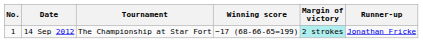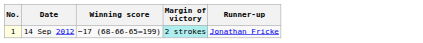 <table class="wikitable" style="font-size:95%;">
 <tr>
 <th>No.</th>
 <th>Date</th>
-<th>Tournament</th>
 <th>Winning score</th>
 <th>Margin of<br>victory</th>
 <th>Runner-up</th>
 </tr>
 <tr>
-<td align=center>1</td>
+<td align=center style="background: lightyellow;">1</td>
 <td align=right>14 Sep <a href='#'>2012</a></td>
-<td>The Championship at Star Fort</td>
 <td>−17 (68-66-65=199)</td>
 <td style="background: paleturquoise;">2 strokes</td>
 <td> <a href='#'>Jonathan Fricke</a></td>
 </tr>
 </table>
